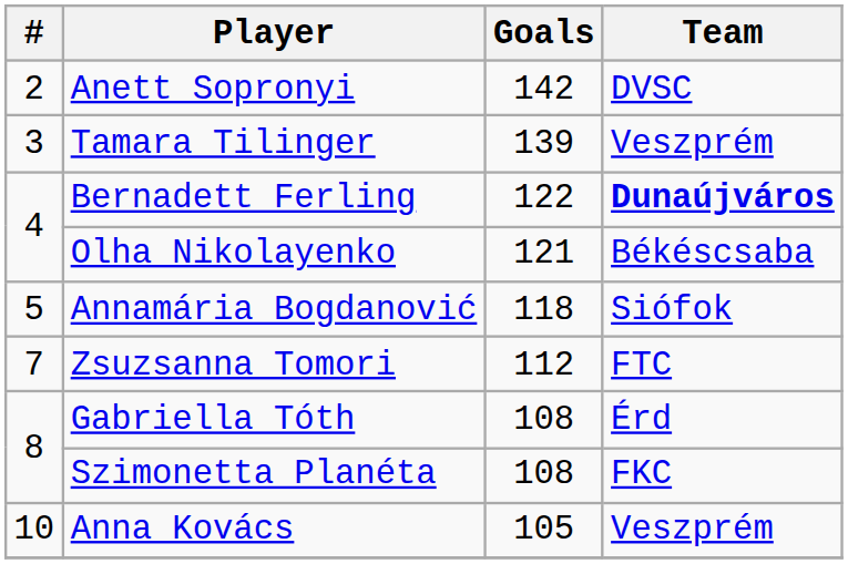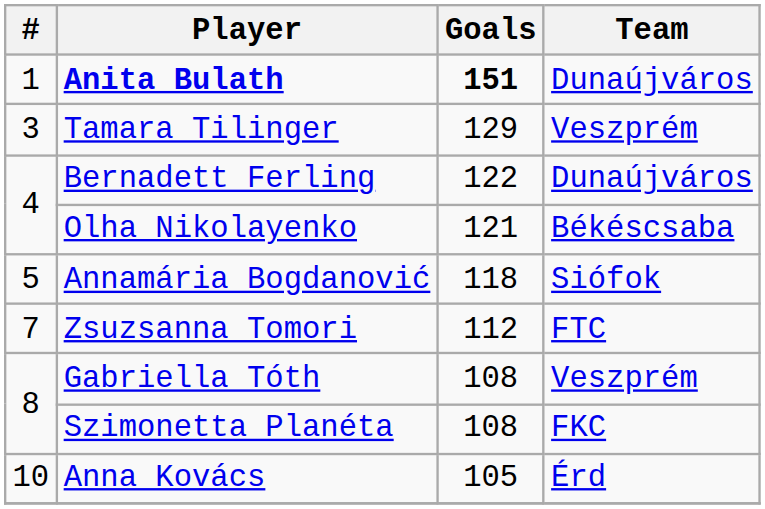 <table class="wikitable" style="text-align:center">
 <tr>
 <th>#</th>
 <th>Player</th>
 <th>Goals</th>
 <th>Team</th>
 </tr>
 <tr>
-<td rowspan="1">2</td>
-<td align="left"> <a href='#'>Anett Sopronyi</a></td>
-<td>142</td>
-<td align="left"> <a href='#'>DVSC</a></td>
+<td rowspan="1">1</td>
+<td align="left"> <strong><a href='#'>Anita Bulath</a></strong></td>
+<td><strong>151</strong></td>
+<td align="left"> <a href='#'>Dunaújváros</a></td>
 </tr>
 <tr>
 <td rowspan="1">3</td>
 <td align="left"> <a href='#'>Tamara Tilinger</a></td>
-<td>139</td>
+<td>129</td>
 <td align="left"> <a href='#'>Veszprém</a></td>
 </tr>
 <tr>
 <td rowspan="2">4</td>
 <td align="left"> <a href='#'>Bernadett Ferling</a></td>
 <td>122</td>
-<td align="left"><strong> <a href='#'>Dunaújváros</a></strong></td>
+<td align="left"> <a href='#'>Dunaújváros</a></td>
 </tr>
 <tr>
 <td align="left"> <a href='#'>Olha Nikolayenko</a></td>
 <td>121</td>
 <td align="left"> <a href='#'>Békéscsaba</a></td>
 </tr>
 <tr>
 <td rowspan="1">5</td>
 <td align="left"> <a href='#'>Annamária Bogdanović</a></td>
 <td>118</td>
 <td align="left"> <a href='#'>Siófok</a></td>
 </tr>
 <tr>
 <td rowspan="1">7</td>
 <td align="left"> <a href='#'>Zsuzsanna Tomori</a></td>
 <td>112</td>
 <td align="left"> <a href='#'>FTC</a></td>
 </tr>
 <tr>
 <td rowspan="2">8</td>
 <td align="left"> <a href='#'>Gabriella Tóth</a></td>
 <td>108</td>
-<td align="left"> <a href='#'>Érd</a></td>
+<td align="left"> <a href='#'>Veszprém</a></td>
 </tr>
 <tr>
 <td align="left"> <a href='#'>Szimonetta Planéta</a></td>
 <td>108</td>
 <td align="left"> <a href='#'>FKC</a></td>
 </tr>
 <tr>
 <td rowspan="1">10</td>
 <td align="left"> <a href='#'>Anna Kovács</a></td>
 <td>105</td>
-<td align="left"> <a href='#'>Veszprém</a></td>
+<td align="left"> <a href='#'>Érd</a></td>
 </tr>
 <tr>
 </tr>
 </table>
